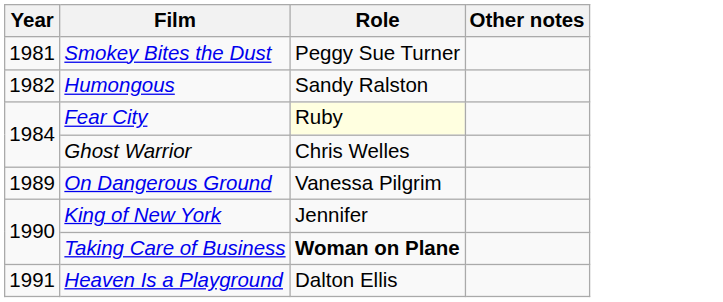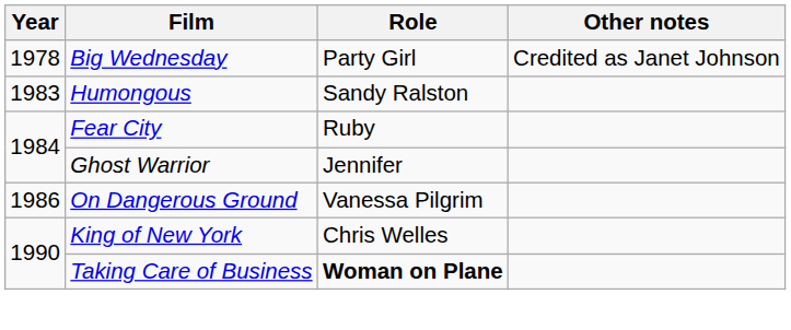 <table class="wikitable">
 <tr>
 <th>Year</th>
 <th>Film</th>
 <th>Role</th>
 <th>Other notes</th>
 </tr>
 <tr>
-<td>1981</td>
-<td><em><a href='#'>Smokey Bites the Dust</a></em></td>
-<td>Peggy Sue Turner</td>
-<td></td>
+<td>1978</td>
+<td><em><a href='#'>Big Wednesday</a></em></td>
+<td>Party Girl</td>
+<td>Credited as Janet Johnson</td>
 </tr>
 <tr>
-<td>1982</td>
+<td>1983</td>
 <td><em><a href='#'>Humongous</a></em></td>
 <td>Sandy Ralston</td>
 <td></td>
 </tr>
 <tr>
 <td rowspan="2">1984</td>
 <td><em><a href='#'>Fear City</a></em></td>
-<td style="background: lightyellow;">Ruby</td>
+<td>Ruby</td>
 <td></td>
 </tr>
 <tr>
 <td><em>Ghost Warrior</em></td>
-<td>Chris Welles</td>
+<td>Jennifer</td>
 <td></td>
 </tr>
 <tr>
-<td>1989</td>
+<td>1986</td>
 <td><em><a href='#'>On Dangerous Ground</a></em></td>
 <td>Vanessa Pilgrim</td>
 <td></td>
 </tr>
 <tr>
 <td rowspan="2">1990</td>
 <td><em><a href='#'>King of New York</a></em></td>
-<td>Jennifer</td>
+<td>Chris Welles</td>
 <td></td>
 </tr>
 <tr>
 <td><em><a href='#'>Taking Care of Business</a></em></td>
 <td><strong>Woman on Plane</strong></td>
 <td></td>
 </tr>
-<tr>
-<td>1991</td>
-<td><em><a href='#'>Heaven Is a Playground</a></em></td>
-<td>Dalton Ellis</td>
-<td></td>
-</tr>
 </table>
